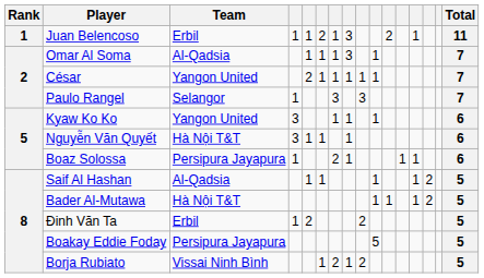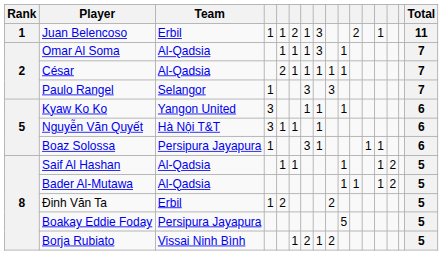 <table class="wikitable" style="text-align:center; font-size:90%">
 <tr>
 <th>Rank</th>
 <th>Player</th>
 <th>Team</th>
 <th></th>
 <th></th>
 <th></th>
 <th></th>
 <th></th>
 <th></th>
 <th></th>
 <th></th>
 <th></th>
 <th></th>
 <th></th>
 <th></th>
 <th>Total</th>
 </tr>
 <tr>
 <th>1</th>
 <td align=left> <a href='#'>Juan Belencoso</a></td>
 <td align=left> <a href='#'>Erbil</a></td>
 <td>1</td>
 <td>1</td>
 <td>2</td>
 <td>1</td>
 <td>3</td>
 <td></td>
 <td></td>
 <td>2</td>
 <td></td>
 <td>1</td>
 <td></td>
 <td></td>
 <th>11</th>
 </tr>
 <tr>
 <th rowspan=3>2</th>
 <td align=left> <a href='#'>Omar Al Soma</a></td>
 <td align=left> <a href='#'>Al-Qadsia</a></td>
 <td></td>
 <td>1</td>
 <td>1</td>
 <td>1</td>
 <td>3</td>
 <td></td>
 <td>1</td>
 <td></td>
 <td></td>
 <td></td>
 <td></td>
 <td></td>
 <th>7</th>
 </tr>
 <tr>
 <td align=left> <a href='#'>César</a></td>
-<td align=left> <a href='#'>Yangon United</a></td>
+<td align=left> <a href='#'>Al-Qadsia</a></td>
 <td></td>
 <td>2</td>
 <td>1</td>
 <td>1</td>
 <td>1</td>
 <td>1</td>
 <td>1</td>
 <td></td>
 <td></td>
 <td></td>
 <td></td>
 <td></td>
 <th>7</th>
 </tr>
 <tr>
 <td align=left> <a href='#'>Paulo Rangel</a></td>
 <td align=left> <a href='#'>Selangor</a></td>
 <td>1</td>
 <td></td>
 <td></td>
 <td>3</td>
 <td></td>
 <td>3</td>
 <td></td>
 <td></td>
 <td></td>
 <td></td>
 <td></td>
 <td></td>
 <th>7</th>
 </tr>
 <tr>
 <th rowspan=3>5</th>
 <td align=left> <a href='#'>Kyaw Ko Ko</a></td>
 <td align=left> <a href='#'>Yangon United</a></td>
 <td>3</td>
 <td></td>
 <td></td>
 <td>1</td>
 <td>1</td>
 <td></td>
 <td>1</td>
 <td></td>
 <td></td>
 <td></td>
 <td></td>
 <td></td>
 <th>6</th>
 </tr>
 <tr>
 <td align=left> <a href='#'>Nguyễn Văn Quyết</a></td>
 <td align=left> <a href='#'>Hà Nội T&T</a></td>
 <td>3</td>
 <td>1</td>
 <td>1</td>
 <td></td>
 <td>1</td>
 <td></td>
 <td></td>
 <td></td>
 <td></td>
 <td></td>
 <td></td>
 <td></td>
 <th>6</th>
 </tr>
 <tr>
 <td align=left> <a href='#'>Boaz Solossa</a></td>
 <td align=left> <a href='#'>Persipura Jayapura</a></td>
 <td>1</td>
 <td></td>
 <td></td>
-<td>2</td>
+<td>3</td>
 <td>1</td>
 <td></td>
 <td></td>
 <td></td>
 <td>1</td>
 <td>1</td>
 <td></td>
 <td></td>
 <th>6</th>
 </tr>
 <tr>
 <th rowspan=5>8</th>
 <td align=left> <a href='#'>Saif Al Hashan</a></td>
 <td align=left> <a href='#'>Al-Qadsia</a></td>
 <td></td>
 <td>1</td>
 <td>1</td>
 <td></td>
 <td></td>
 <td></td>
 <td>1</td>
 <td></td>
 <td></td>
 <td>1</td>
 <td>2</td>
 <td></td>
 <th>5</th>
 </tr>
 <tr>
 <td align=left> <a href='#'>Bader Al-Mutawa</a></td>
-<td align=left> <a href='#'>Hà Nội T&T</a></td>
+<td align=left> <a href='#'>Al-Qadsia</a></td>
 <td></td>
 <td></td>
 <td></td>
 <td></td>
 <td></td>
 <td></td>
 <td>1</td>
 <td>1</td>
 <td></td>
 <td>1</td>
 <td>2</td>
 <td></td>
 <th>5</th>
 </tr>
 <tr>
 <td align=left> Đinh Văn Ta</td>
 <td align=left> <a href='#'>Erbil</a></td>
 <td>1</td>
 <td>2</td>
 <td></td>
 <td></td>
 <td></td>
 <td>2</td>
 <td></td>
 <td></td>
 <td></td>
 <td></td>
 <td></td>
 <td></td>
 <th>5</th>
 </tr>
 <tr>
 <td align=left> <a href='#'>Boakay Eddie Foday</a></td>
 <td align=left> <a href='#'>Persipura Jayapura</a></td>
 <td></td>
 <td></td>
 <td></td>
 <td></td>
 <td></td>
 <td></td>
 <td>5</td>
 <td></td>
 <td></td>
 <td></td>
 <td></td>
 <td></td>
 <th>5</th>
 </tr>
 <tr>
 <td align=left> <a href='#'>Borja Rubiato</a></td>
 <td align=left> <a href='#'>Vissai Ninh Bình</a></td>
 <td></td>
 <td></td>
 <td>1</td>
 <td>2</td>
 <td>1</td>
 <td>2</td>
 <td></td>
 <td></td>
 <td></td>
 <td></td>
 <td></td>
 <td></td>
 <th>5</th>
 </tr>
 </table>
